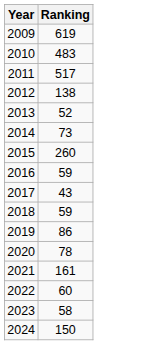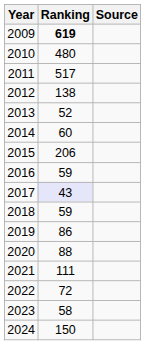 <table class="wikitable" style="text-align:center; font-size: 95%;">
 <tr>
 <th>Year</th>
 <th>Ranking</th>
+<th>Source</th>
 </tr>
 <tr>
 <td>2009</td>
-<td>619</td>
+<td><strong>619</strong></td>
+<td></td>
 </tr>
 <tr>
 <td>2010</td>
-<td>483</td>
+<td>480</td>
+<td></td>
 </tr>
 <tr>
 <td>2011</td>
 <td>517</td>
+<td></td>
 </tr>
 <tr>
 <td>2012</td>
 <td>138</td>
+<td></td>
 </tr>
 <tr>
 <td>2013</td>
 <td>52</td>
+<td></td>
 </tr>
 <tr>
 <td>2014</td>
-<td>73</td>
+<td>60</td>
+<td></td>
 </tr>
 <tr>
 <td>2015</td>
-<td>260</td>
+<td>206</td>
+<td></td>
 </tr>
 <tr>
 <td>2016</td>
 <td>59</td>
+<td></td>
 </tr>
 <tr>
 <td>2017</td>
-<td>43</td>
+<td style="background: lavender;">43</td>
+<td></td>
 </tr>
 <tr>
 <td>2018</td>
 <td>59</td>
+<td></td>
 </tr>
 <tr>
 <td>2019</td>
 <td>86</td>
+<td></td>
 </tr>
 <tr>
 <td>2020</td>
-<td>78</td>
+<td>88</td>
+<td></td>
 </tr>
 <tr>
 <td>2021</td>
-<td>161</td>
+<td>111</td>
+<td></td>
 </tr>
 <tr>
 <td>2022</td>
-<td>60</td>
+<td>72</td>
+<td></td>
 </tr>
 <tr>
 <td>2023</td>
 <td>58</td>
+<td></td>
 </tr>
 <tr>
 <td>2024</td>
 <td>150</td>
+<td></td>
 </tr>
 </table>
